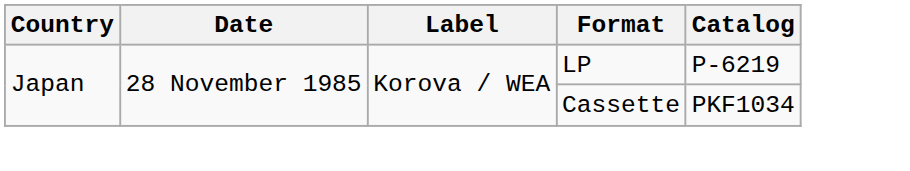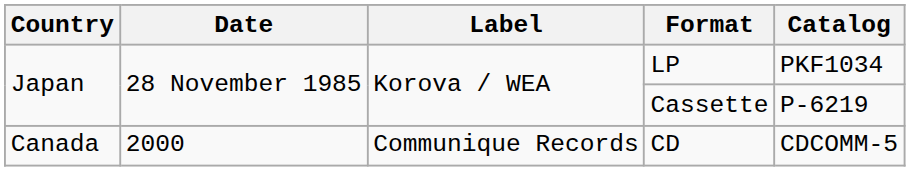 <table class="wikitable">
 <tr>
 <th>Country</th>
 <th>Date</th>
 <th>Label</th>
 <th>Format</th>
 <th>Catalog</th>
 </tr>
 <tr>
 <td rowspan="2">Japan</td>
 <td rowspan="2">28 November 1985</td>
 <td rowspan="2">Korova / WEA</td>
 <td>LP</td>
+<td>PKF1034</td>
+</tr>
+<tr>
+<td>Cassette</td>
 <td>P-6219</td>
 </tr>
 <tr>
-<td>Cassette</td>
-<td>PKF1034</td>
+<td>Canada</td>
+<td>2000</td>
+<td>Communique Records</td>
+<td>CD</td>
+<td>CDCOMM-5</td>
 </tr>
 </table>
